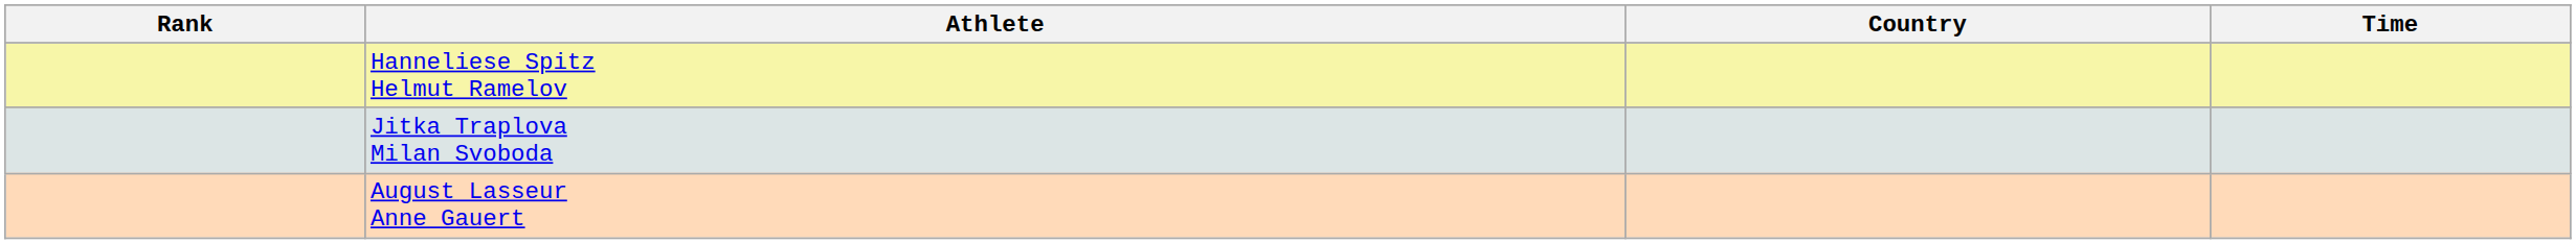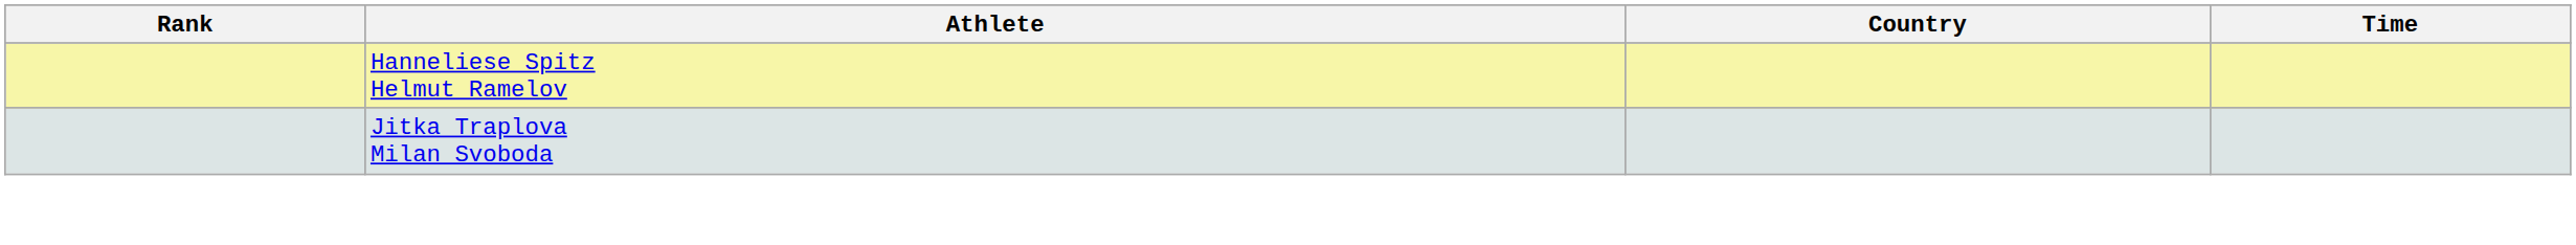 <table class="wikitable" width=90% style="font-size:100%; text-align:left;">
 <tr>
 <th>Rank</th>
 <th>Athlete</th>
 <th>Country</th>
 <th>Time</th>
 </tr>
 <tr bgcolor="#F7F6A8">
 <td align=center></td>
 <td><a href='#'>Hanneliese Spitz</a><br><a href='#'>Helmut Ramelov</a></td>
 <td></td>
 <td align="right"></td>
 </tr>
 <tr bgcolor="#DCE5E5">
 <td align=center></td>
 <td><a href='#'>Jitka Traplova</a><br><a href='#'>Milan Svoboda</a></td>
 <td></td>
 <td align="right"></td>
 </tr>
-<tr bgcolor="#FFDAB9">
-<td align=center></td>
-<td><a href='#'>August Lasseur</a><br><a href='#'>Anne Gauert</a></td>
-<td></td>
-<td align="right"></td>
-</tr>
 </table>
